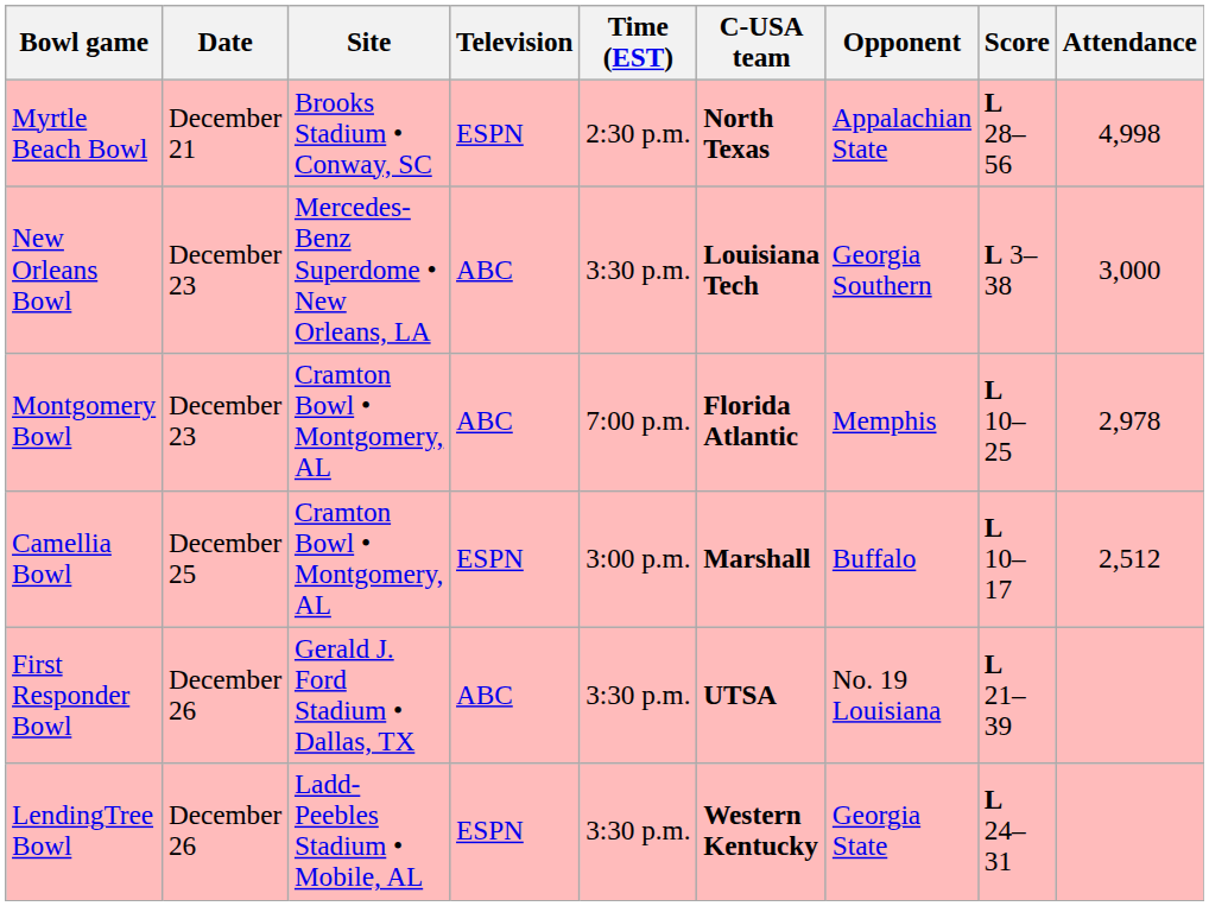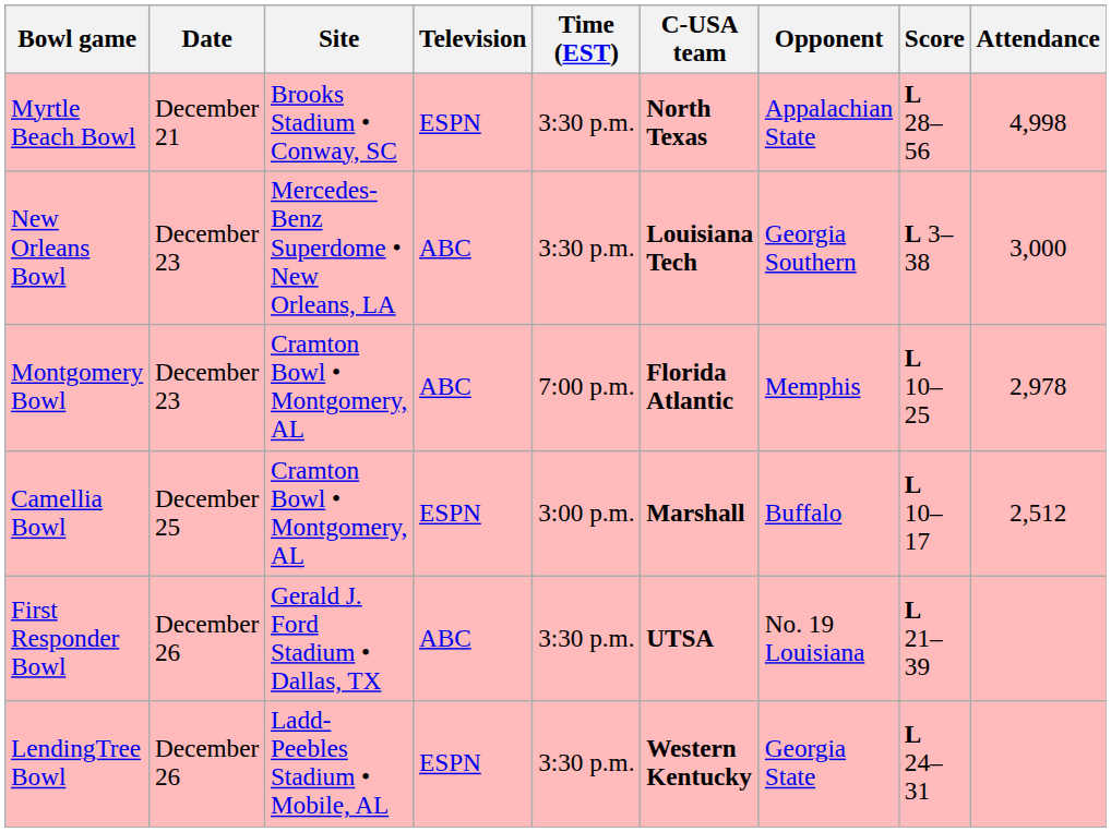 <table class="wikitable">
 <tr>
 <th>Bowl game</th>
 <th>Date</th>
 <th>Site</th>
 <th>Television</th>
 <th>Time (<a href='#'>EST</a>)</th>
 <th>C-USA team</th>
 <th>Opponent</th>
 <th>Score</th>
 <th>Attendance</th>
 </tr>
 <tr style="background:#fbb;">
 <td><a href='#'>Myrtle Beach Bowl</a></td>
 <td>December 21</td>
 <td><a href='#'>Brooks Stadium</a> • <a href='#'>Conway, SC</a></td>
 <td><a href='#'>ESPN</a></td>
-<td>2:30 p.m.</td>
+<td>3:30 p.m.</td>
 <td><strong>North Texas</strong></td>
 <td><a href='#'>Appalachian State</a></td>
 <td><strong>L</strong> 28–56</td>
 <td align="center">4,998</td>
 </tr>
 <tr style="background:#fbb;">
 <td><a href='#'>New Orleans Bowl</a></td>
 <td>December 23</td>
 <td><a href='#'>Mercedes-Benz Superdome</a> • <a href='#'>New Orleans, LA</a></td>
 <td><a href='#'>ABC</a></td>
 <td>3:30 p.m.</td>
 <td><strong>Louisiana Tech</strong></td>
 <td><a href='#'>Georgia Southern</a></td>
 <td><strong>L</strong> 3–38</td>
 <td align="center">3,000</td>
 </tr>
 <tr style="background:#fbb;">
 <td><a href='#'>Montgomery Bowl</a></td>
 <td>December 23</td>
 <td><a href='#'>Cramton Bowl</a> • <a href='#'>Montgomery, AL</a></td>
 <td><a href='#'>ABC</a></td>
 <td>7:00 p.m.</td>
 <td><strong>Florida Atlantic</strong></td>
 <td><a href='#'>Memphis</a></td>
 <td><strong>L</strong> 10–25</td>
 <td align="center">2,978</td>
 </tr>
 <tr style="background:#fbb;">
 <td><a href='#'>Camellia Bowl</a></td>
 <td>December 25</td>
 <td><a href='#'>Cramton Bowl</a> • <a href='#'>Montgomery, AL</a></td>
 <td><a href='#'>ESPN</a></td>
 <td>3:00 p.m.</td>
 <td><strong>Marshall</strong></td>
 <td><a href='#'>Buffalo</a></td>
 <td><strong>L</strong> 10–17</td>
 <td align="center">2,512</td>
 </tr>
 <tr style="background:#fbb;">
 <td><a href='#'>First Responder Bowl</a></td>
 <td>December 26</td>
 <td><a href='#'>Gerald J. Ford Stadium</a> • <a href='#'>Dallas, TX</a></td>
 <td><a href='#'>ABC</a></td>
 <td>3:30 p.m.</td>
 <td><strong>UTSA</strong></td>
 <td>No. 19 <a href='#'>Louisiana</a></td>
 <td><strong>L</strong> 21–39</td>
 <td align="center"></td>
 </tr>
 <tr style="background:#fbb;">
 <td><a href='#'>LendingTree Bowl</a></td>
 <td>December 26</td>
 <td><a href='#'>Ladd-Peebles Stadium</a> • <a href='#'>Mobile, AL</a></td>
 <td><a href='#'>ESPN</a></td>
 <td>3:30 p.m.</td>
 <td><strong>Western Kentucky</strong></td>
 <td><a href='#'>Georgia State</a></td>
 <td><strong>L</strong> 24–31</td>
 <td align="center"></td>
 </tr>
 </table>
